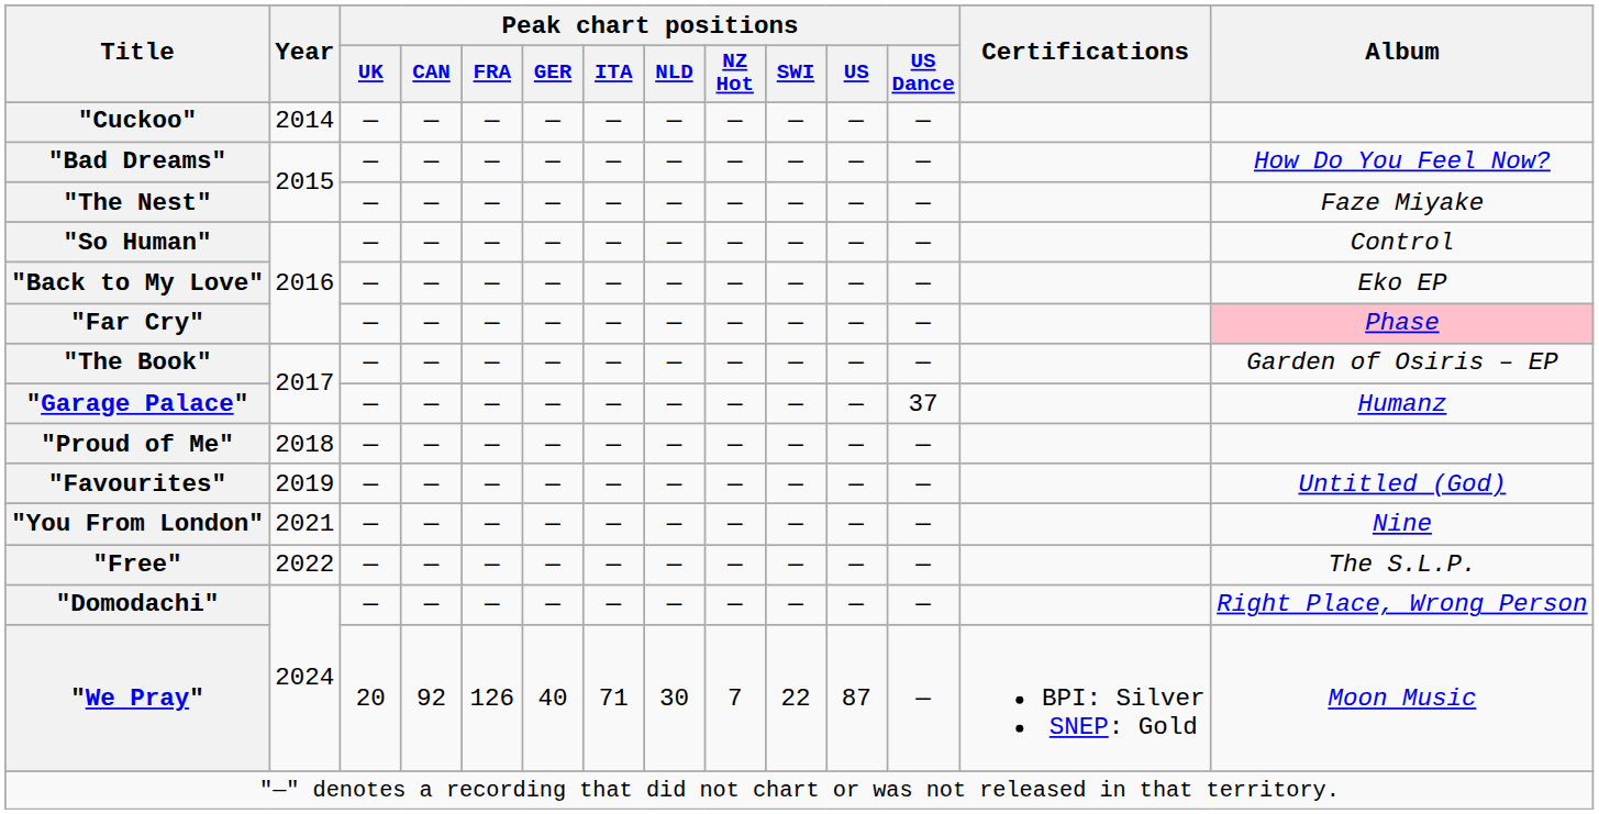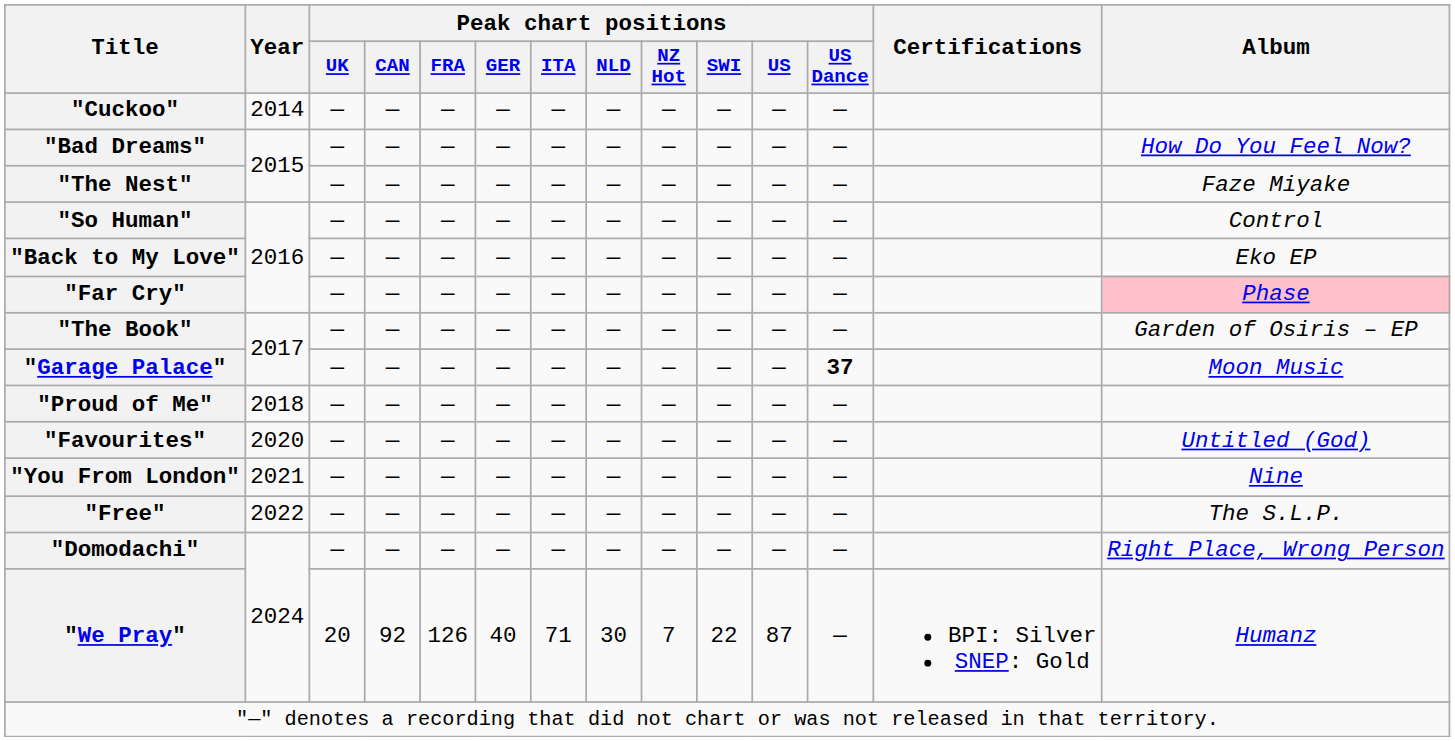 <table class="wikitable plainrowheaders" style="text-align:center;">
 <tr>
 <th scope="col" rowspan="2">Title</th>
 <th scope="col" rowspan="2">Year</th>
 <th scope="col" colspan="10">Peak chart positions</th>
 <th scope="col" rowspan="2">Certifications</th>
 <th scope="col" rowspan="2">Album</th>
 </tr>
 <tr>
 <th scope="col" style="width:2.4em; font-size:85%;"><a href='#'>UK</a><br></th>
 <th scope="col" style="width:2.4em; font-size:85%;"><a href='#'>CAN</a><br></th>
 <th scope="col" style="width:2.4em; font-size:85%;"><a href='#'>FRA</a><br></th>
 <th scope="col" style="width:2.4em; font-size:85%;"><a href='#'>GER</a><br></th>
 <th scope="col" style="width:2.4em; font-size:85%;"><a href='#'>ITA</a><br></th>
 <th scope="col" style="width:2.4em; font-size:85%;"><a href='#'>NLD</a><br></th>
 <th scope="col" style="width:2.4em; font-size:85%;"><a href='#'>NZ<br>Hot</a><br></th>
 <th scope="col" style="width:2.4em; font-size:85%;"><a href='#'>SWI</a><br></th>
 <th scope="col" style="width:2.4em; font-size:85%;"><a href='#'>US</a><br></th>
 <th scope="col" style="width:3em;font-size:85%;"><a href='#'>US<br>Dance</a><br></th>
 </tr>
 <tr>
 <th scope="row">"Cuckoo"<br></th>
 <td>2014</td>
 <td>—</td>
 <td>—</td>
 <td>—</td>
 <td>—</td>
 <td>—</td>
 <td>—</td>
 <td>—</td>
 <td>—</td>
 <td>—</td>
 <td>—</td>
 <td></td>
 <td></td>
 </tr>
 <tr>
 <th scope="row">"Bad Dreams"<br></th>
 <td rowspan="2">2015</td>
 <td>—</td>
 <td>—</td>
 <td>—</td>
 <td>—</td>
 <td>—</td>
 <td>—</td>
 <td>—</td>
 <td>—</td>
 <td>—</td>
 <td>—</td>
 <td></td>
 <td><em><a href='#'>How Do You Feel Now?</a></em></td>
 </tr>
 <tr>
 <th scope="row">"The Nest"<br></th>
 <td>—</td>
 <td>—</td>
 <td>—</td>
 <td>—</td>
 <td>—</td>
 <td>—</td>
 <td>—</td>
 <td>—</td>
 <td>—</td>
 <td>—</td>
 <td></td>
 <td><em>Faze Miyake</em></td>
 </tr>
 <tr>
 <th scope="row">"So Human"<br></th>
 <td rowspan="3">2016</td>
 <td>—</td>
 <td>—</td>
 <td>—</td>
 <td>—</td>
 <td>—</td>
 <td>—</td>
 <td>—</td>
 <td>—</td>
 <td>—</td>
 <td>—</td>
 <td></td>
 <td><em>Control</em></td>
 </tr>
 <tr>
 <th scope="row">"Back to My Love"<br></th>
 <td>—</td>
 <td>—</td>
 <td>—</td>
 <td>—</td>
 <td>—</td>
 <td>—</td>
 <td>—</td>
 <td>—</td>
 <td>—</td>
 <td>—</td>
 <td></td>
 <td><em>Eko EP</em></td>
 </tr>
 <tr>
 <th scope="row">"Far Cry"<br></th>
 <td>—</td>
 <td>—</td>
 <td>—</td>
 <td>—</td>
 <td>—</td>
 <td>—</td>
 <td>—</td>
 <td>—</td>
 <td>—</td>
 <td>—</td>
 <td></td>
 <td style="background: pink;"><em><a href='#'>Phase</a></em></td>
 </tr>
 <tr>
 <th scope="row">"The Book"<br></th>
 <td rowspan="2">2017</td>
 <td>—</td>
 <td>—</td>
 <td>—</td>
 <td>—</td>
 <td>—</td>
 <td>—</td>
 <td>—</td>
 <td>—</td>
 <td>—</td>
 <td>—</td>
 <td></td>
 <td><em>Garden of Osiris – EP</em></td>
 </tr>
 <tr>
 <th scope="row">"<a href='#'>Garage Palace</a>"<br></th>
 <td>—</td>
 <td>—</td>
 <td>—</td>
 <td>—</td>
 <td>—</td>
 <td>—</td>
 <td>—</td>
 <td>—</td>
 <td>—</td>
-<td>37</td>
+<td><strong>37</strong></td>
 <td></td>
-<td><em><a href='#'>Humanz</a></em></td>
+<td><em><a href='#'>Moon Music</a></em></td>
 </tr>
 <tr>
 <th scope="row">"Proud of Me"<br></th>
 <td>2018</td>
 <td>—</td>
 <td>—</td>
 <td>—</td>
 <td>—</td>
 <td>—</td>
 <td>—</td>
 <td>—</td>
 <td>—</td>
 <td>—</td>
 <td>—</td>
 <td></td>
 <td></td>
 </tr>
 <tr>
 <th scope="row">"Favourites"<br></th>
-<td>2019</td>
+<td>2020</td>
 <td>—</td>
 <td>—</td>
 <td>—</td>
 <td>—</td>
 <td>—</td>
 <td>—</td>
 <td>—</td>
 <td>—</td>
 <td>—</td>
 <td>—</td>
 <td></td>
 <td><em><a href='#'>Untitled (God)</a></em></td>
 </tr>
 <tr>
 <th scope="row">"You From London"<br></th>
 <td>2021</td>
 <td>—</td>
 <td>—</td>
 <td>—</td>
 <td>—</td>
 <td>—</td>
 <td>—</td>
 <td>—</td>
 <td>—</td>
 <td>—</td>
 <td>—</td>
 <td></td>
 <td><em><a href='#'>Nine</a></em></td>
 </tr>
 <tr>
 <th scope="row">"Free"<br></th>
 <td>2022</td>
 <td>—</td>
 <td>—</td>
 <td>—</td>
 <td>—</td>
 <td>—</td>
 <td>—</td>
 <td>—</td>
 <td>—</td>
 <td>—</td>
 <td>—</td>
 <td></td>
 <td><em>The S.L.P.</em></td>
 </tr>
 <tr>
 <th scope="row">"Domodachi"<br></th>
 <td rowspan="2">2024</td>
 <td>—</td>
 <td>—</td>
 <td>—</td>
 <td>—</td>
 <td>—</td>
 <td>—</td>
 <td>—</td>
 <td>—</td>
 <td>—</td>
 <td>—</td>
 <td></td>
 <td><em><a href='#'>Right Place, Wrong Person</a></em></td>
 </tr>
 <tr>
 <th scope="row">"<a href='#'>We Pray</a>"<br></th>
 <td>20</td>
 <td>92</td>
 <td>126</td>
 <td>40</td>
 <td>71</td>
 <td>30</td>
 <td>7</td>
 <td>22</td>
 <td>87</td>
 <td>—</td>
 <td><br><ul><li>BPI: Silver</li><li><a href='#'>SNEP</a>: Gold</li></ul></td>
-<td><em><a href='#'>Moon Music</a></em></td>
+<td><em><a href='#'>Humanz</a></em></td>
 </tr>
 <tr>
 <td colspan="14" style="font-size:90%">"—" denotes a recording that did not chart or was not released in that territory.</td>
 </tr>
 </table>
